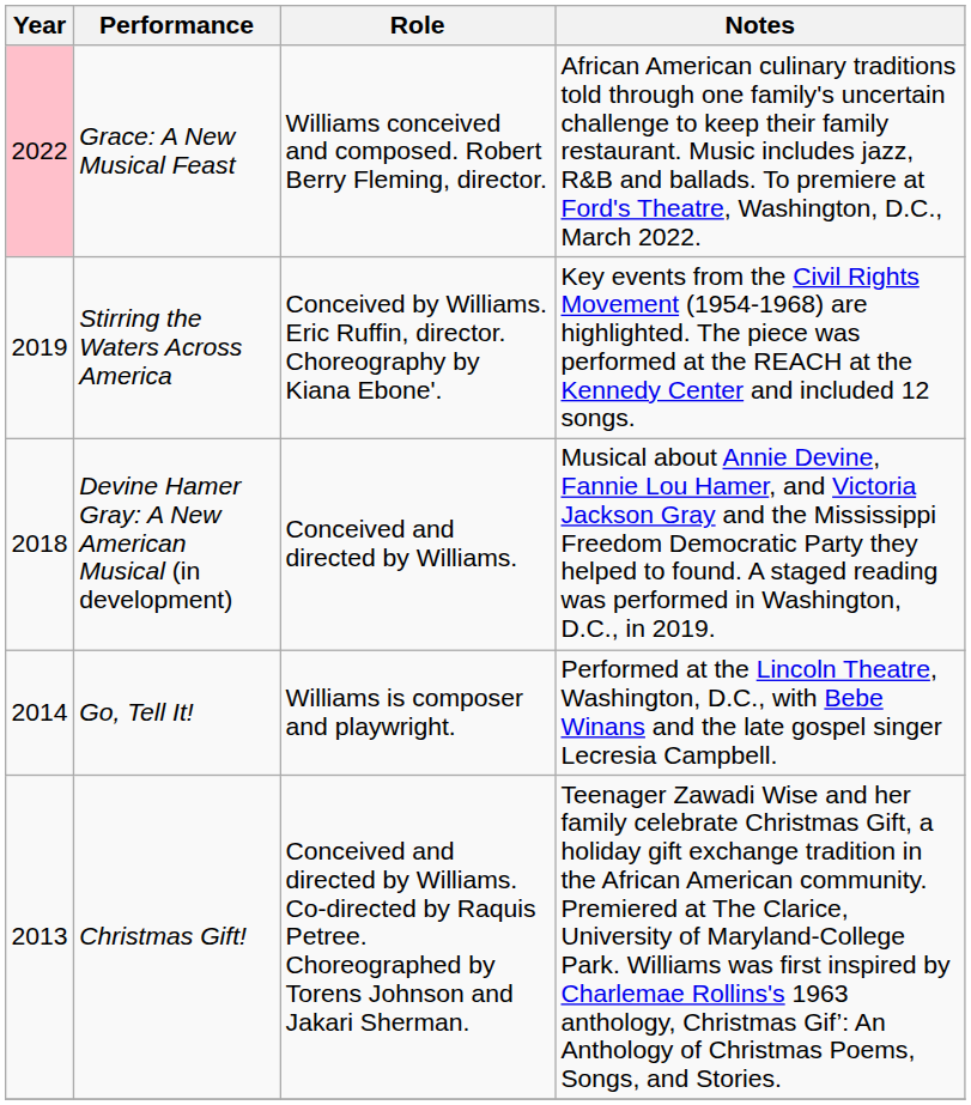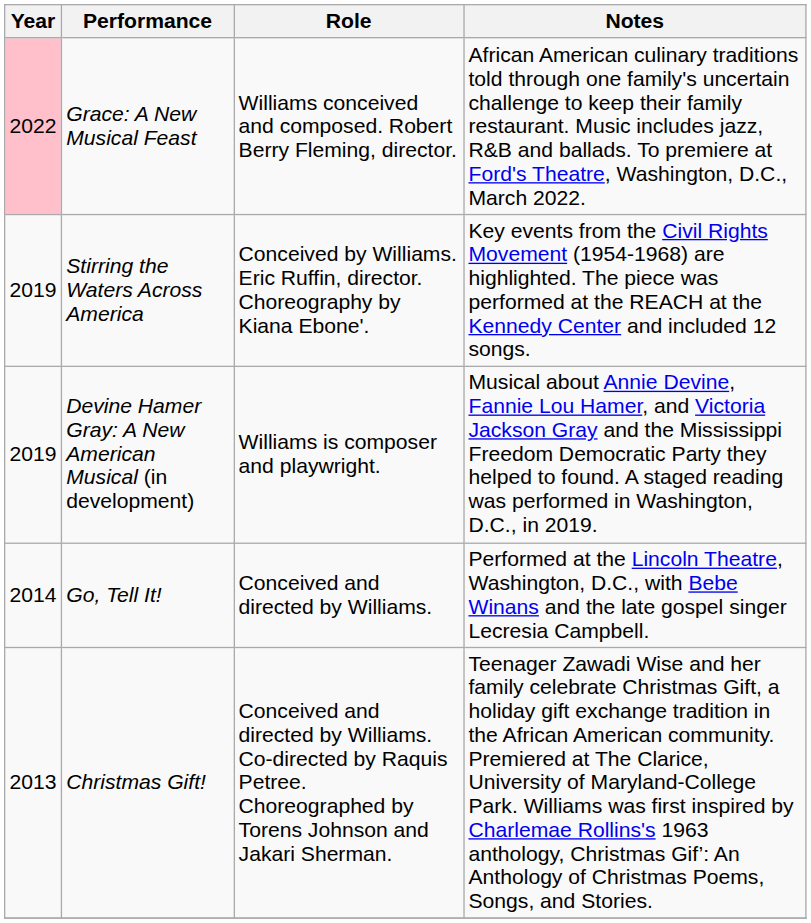 <table class="wikitable sortable ">
 <tr>
 <th>Year</th>
 <th>Performance</th>
 <th class="unsortable">Role</th>
 <th class="unsortable">Notes</th>
 </tr>
 <tr>
 <td style="background: pink;">2022</td>
 <td><em>Grace: A New Musical Feast</em></td>
 <td>Williams conceived and composed. Robert Berry Fleming, director.</td>
 <td>African American culinary traditions told through one family's uncertain challenge to keep their family restaurant. Music includes jazz, R&B and ballads. To premiere at <a href='#'>Ford's Theatre</a>, Washington, D.C., March 2022.</td>
 </tr>
 <tr>
 <td>2019</td>
 <td><em>Stirring the Waters Across America</em></td>
 <td>Conceived by Williams. Eric Ruffin, director. Choreography by Kiana Ebone'.</td>
 <td>Key events from the <a href='#'>Civil Rights Movement</a> (1954-1968) are highlighted. The piece was performed at the REACH at the <a href='#'>Kennedy Center</a> and included 12 songs.</td>
 </tr>
 <tr>
-<td>2018</td>
+<td>2019</td>
 <td><em>Devine Hamer Gray: A New American Musical</em> (in development)</td>
-<td>Conceived and directed by Williams.</td>
+<td>Williams is composer and playwright.</td>
 <td>Musical about <a href='#'>Annie Devine</a>, <a href='#'>Fannie Lou Hamer</a>, and <a href='#'>Victoria Jackson Gray</a> and the Mississippi Freedom Democratic Party they helped to found. A staged reading was performed in Washington, D.C., in 2019.</td>
 </tr>
 <tr>
 <td>2014</td>
 <td><em>Go, Tell It!</em></td>
-<td>Williams is composer and playwright.</td>
+<td>Conceived and directed by Williams.</td>
 <td>Performed at the <a href='#'>Lincoln Theatre</a>, Washington, D.C., with <a href='#'>Bebe Winans</a> and the late gospel singer Lecresia Campbell.</td>
 </tr>
 <tr>
 <td>2013</td>
 <td><em>Christmas Gift!</em></td>
 <td>Conceived and directed by Williams. Co-directed by Raquis Petree. Choreographed by Torens Johnson and Jakari Sherman.</td>
 <td>Teenager Zawadi Wise and her family celebrate Christmas Gift, a holiday gift exchange tradition in the African American community. Premiered at The Clarice, University of Maryland-College Park. Williams was first inspired by <a href='#'>Charlemae Rollins's</a> 1963 anthology, Christmas Gif’: An Anthology of Christmas Poems, Songs, and Stories.</td>
 </tr>
 <tr>
 </tr>
 </table>
